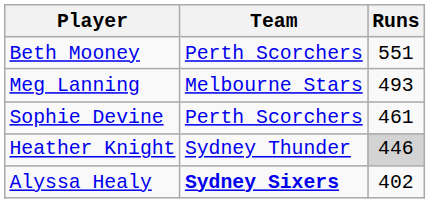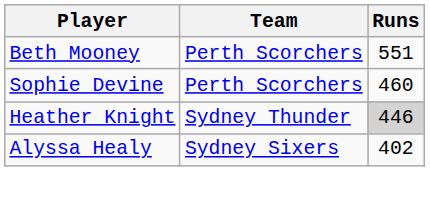 <table class="wikitable" style="text-align: center;">
 <tr>
 <th>Player</th>
 <th>Team</th>
 <th>Runs</th>
 </tr>
 <tr>
 <td style="text-align:left"><a href='#'>Beth Mooney</a></td>
 <td style="text-align:left"><a href='#'>Perth Scorchers</a></td>
 <td>551</td>
 </tr>
 <tr>
-<td style="text-align:left"><a href='#'>Meg Lanning</a></td>
-<td style="text-align:left"><a href='#'>Melbourne Stars</a></td>
-<td>493</td>
-</tr>
-<tr>
 <td style="text-align:left"><a href='#'>Sophie Devine</a></td>
 <td style="text-align:left"><a href='#'>Perth Scorchers</a></td>
-<td>461</td>
+<td>460</td>
 </tr>
 <tr>
 <td style="text-align:left"><a href='#'>Heather Knight</a></td>
 <td style="text-align:left"><a href='#'>Sydney Thunder</a></td>
 <td style="background: lightgrey;">446</td>
 </tr>
 <tr>
 <td style="text-align:left"><a href='#'>Alyssa Healy</a></td>
-<td style="text-align:left"><strong><a href='#'>Sydney Sixers</a></strong></td>
+<td style="text-align:left"><a href='#'>Sydney Sixers</a></td>
 <td>402</td>
 </tr>
 </table>
